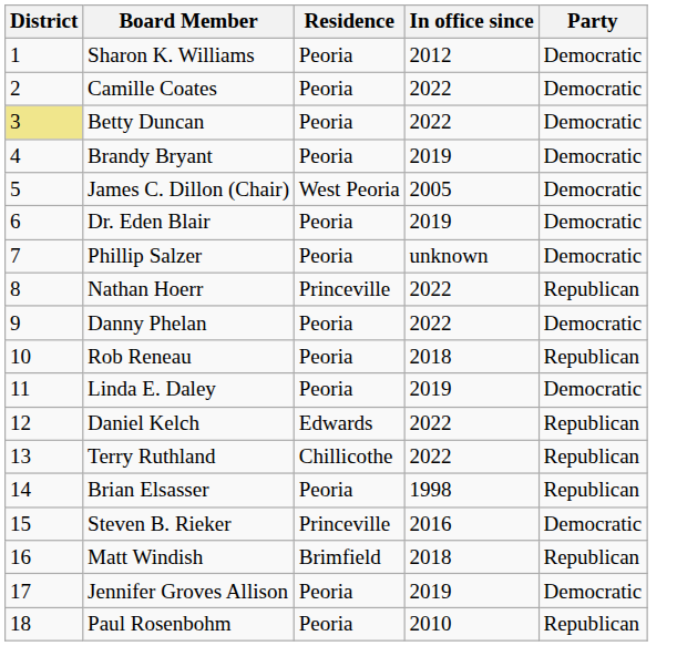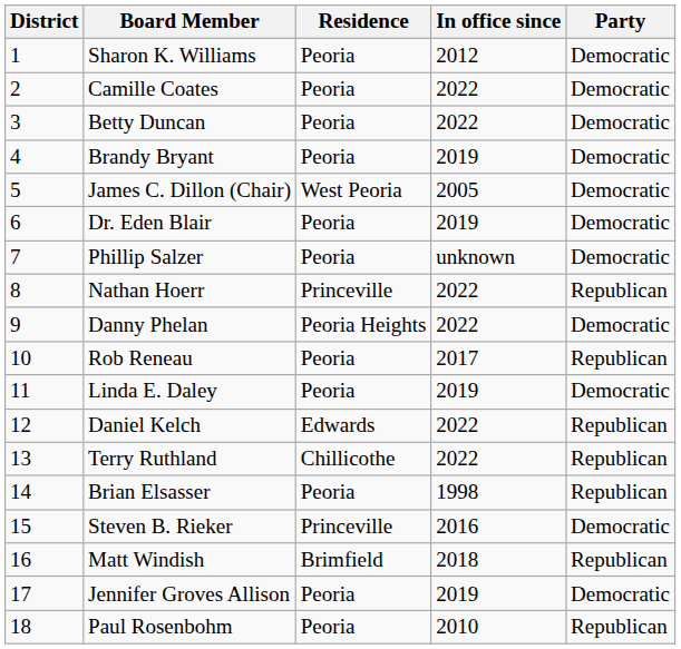 <table class="wikitable sortable">
 <tr>
 <th>District</th>
 <th>Board Member</th>
 <th>Residence</th>
 <th>In office since</th>
 <th>Party</th>
 </tr>
 <tr>
 <td>1</td>
 <td>Sharon K. Williams</td>
 <td>Peoria</td>
 <td>2012</td>
 <td>Democratic</td>
 </tr>
 <tr>
 <td>2</td>
 <td>Camille Coates</td>
 <td>Peoria</td>
 <td>2022</td>
 <td>Democratic</td>
 </tr>
 <tr>
-<td style="background: khaki;">3</td>
+<td>3</td>
 <td>Betty Duncan</td>
 <td>Peoria</td>
 <td>2022</td>
 <td>Democratic</td>
 </tr>
 <tr>
 <td>4</td>
 <td>Brandy Bryant</td>
 <td>Peoria</td>
 <td>2019</td>
 <td>Democratic</td>
 </tr>
 <tr>
 <td>5</td>
 <td>James C. Dillon (Chair)</td>
 <td>West Peoria</td>
 <td>2005</td>
 <td>Democratic</td>
 </tr>
 <tr>
 <td>6</td>
 <td>Dr. Eden Blair</td>
 <td>Peoria</td>
 <td>2019</td>
 <td>Democratic</td>
 </tr>
 <tr>
 <td>7</td>
 <td>Phillip Salzer</td>
 <td>Peoria</td>
 <td>unknown</td>
 <td>Democratic</td>
 </tr>
 <tr>
 <td>8</td>
 <td>Nathan Hoerr</td>
 <td>Princeville</td>
 <td>2022</td>
 <td>Republican</td>
 </tr>
 <tr>
 <td>9</td>
 <td>Danny Phelan</td>
-<td>Peoria</td>
+<td>Peoria Heights</td>
 <td>2022</td>
 <td>Democratic</td>
 </tr>
 <tr>
 <td>10</td>
 <td>Rob Reneau</td>
 <td>Peoria</td>
-<td>2018</td>
+<td>2017</td>
 <td>Republican</td>
 </tr>
 <tr>
 <td>11</td>
 <td>Linda E. Daley</td>
 <td>Peoria</td>
 <td>2019</td>
 <td>Democratic</td>
 </tr>
 <tr>
 <td>12</td>
 <td>Daniel Kelch</td>
 <td>Edwards</td>
 <td>2022</td>
 <td>Republican</td>
 </tr>
 <tr>
 <td>13</td>
 <td>Terry Ruthland</td>
 <td>Chillicothe</td>
 <td>2022</td>
 <td>Republican</td>
 </tr>
 <tr>
 <td>14</td>
 <td>Brian Elsasser</td>
 <td>Peoria</td>
 <td>1998</td>
 <td>Republican</td>
 </tr>
 <tr>
 <td>15</td>
 <td>Steven B. Rieker</td>
 <td>Princeville</td>
 <td>2016</td>
 <td>Democratic</td>
 </tr>
 <tr>
 <td>16</td>
 <td>Matt Windish</td>
 <td>Brimfield</td>
 <td>2018</td>
 <td>Republican</td>
 </tr>
 <tr>
 <td>17</td>
 <td>Jennifer Groves Allison</td>
 <td>Peoria</td>
 <td>2019</td>
 <td>Democratic</td>
 </tr>
 <tr>
 <td>18</td>
 <td>Paul Rosenbohm</td>
 <td>Peoria</td>
 <td>2010</td>
 <td>Republican</td>
 </tr>
 </table>
